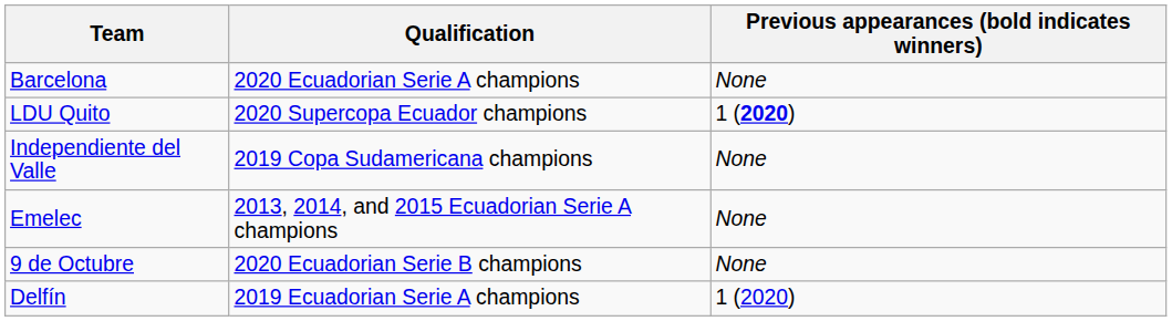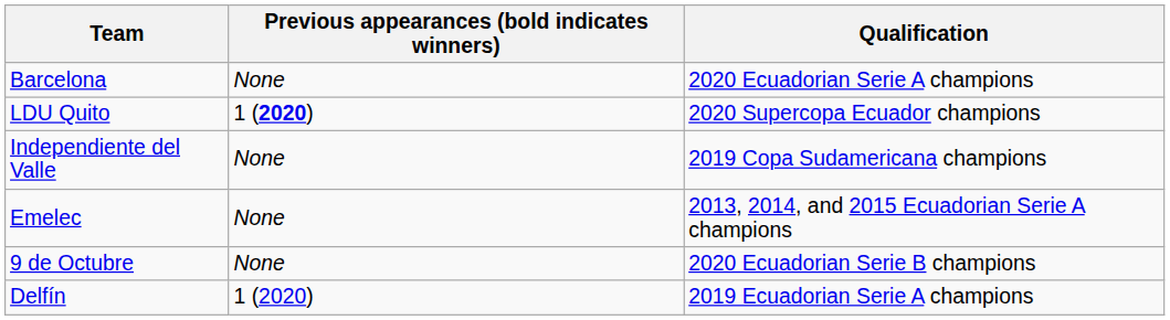 <table class="wikitable">
 <tr>
 <th>Team</th>
+<th>Previous appearances (bold indicates winners)</th>
 <th>Qualification</th>
-<th>Previous appearances (bold indicates winners)</th>
 </tr>
 <tr>
 <td><a href='#'>Barcelona</a></td>
+<td><em>None</em></td>
 <td><a href='#'>2020 Ecuadorian Serie A</a> champions</td>
-<td><em>None</em></td>
 </tr>
 <tr>
 <td><a href='#'>LDU Quito</a></td>
+<td>1 (<strong><a href='#'>2020</a></strong>)</td>
 <td><a href='#'>2020 Supercopa Ecuador</a> champions</td>
-<td>1 (<strong><a href='#'>2020</a></strong>)</td>
 </tr>
 <tr>
 <td><a href='#'>Independiente del Valle</a></td>
+<td><em>None</em></td>
 <td><a href='#'>2019 Copa Sudamericana</a> champions</td>
-<td><em>None</em></td>
 </tr>
 <tr>
 <td><a href='#'>Emelec</a></td>
+<td><em>None</em></td>
 <td><a href='#'>2013</a>, <a href='#'>2014</a>, and <a href='#'>2015 Ecuadorian Serie A</a> champions</td>
-<td><em>None</em></td>
 </tr>
 <tr>
 <td><a href='#'>9 de Octubre</a></td>
+<td><em>None</em></td>
 <td><a href='#'>2020 Ecuadorian Serie B</a> champions</td>
-<td><em>None</em></td>
 </tr>
 <tr>
 <td><a href='#'>Delfín</a></td>
+<td>1 (<a href='#'>2020</a>)</td>
 <td><a href='#'>2019 Ecuadorian Serie A</a> champions</td>
-<td>1 (<a href='#'>2020</a>)</td>
 </tr>
 </table>
